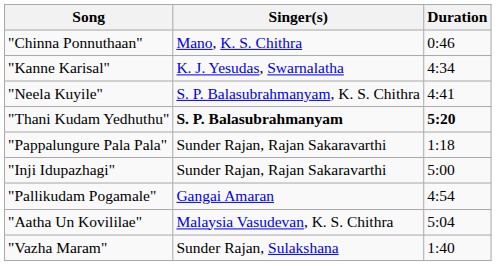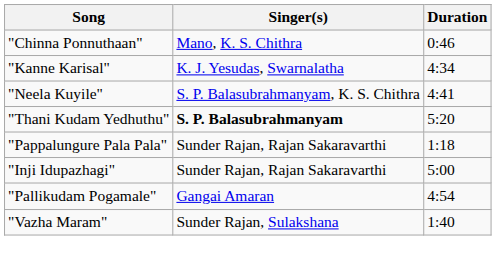 <table class="wikitable tracklist" style="font-size:95%;">
 <tr>
 <th>Song</th>
 <th>Singer(s)</th>
 <th>Duration</th>
 </tr>
 <tr>
 <td>"Chinna Ponnuthaan"</td>
 <td><a href='#'>Mano</a>, <a href='#'>K. S. Chithra</a></td>
 <td>0:46</td>
 </tr>
 <tr>
 <td>"Kanne Karisal"</td>
 <td><a href='#'>K. J. Yesudas</a>, <a href='#'>Swarnalatha</a></td>
 <td>4:34</td>
 </tr>
 <tr>
 <td>"Neela Kuyile"</td>
 <td><a href='#'>S. P. Balasubrahmanyam</a>, K. S. Chithra</td>
 <td>4:41</td>
 </tr>
 <tr>
 <td>"Thani Kudam Yedhuthu"</td>
 <td><strong>S. P. Balasubrahmanyam</strong></td>
-<td><strong>5:20</strong></td>
+<td>5:20</td>
 </tr>
 <tr>
 <td>"Pappalungure Pala Pala"</td>
 <td>Sunder Rajan, Rajan Sakaravarthi</td>
 <td>1:18</td>
 </tr>
 <tr>
 <td>"Inji Idupazhagi"</td>
 <td>Sunder Rajan, Rajan Sakaravarthi</td>
 <td>5:00</td>
 </tr>
 <tr>
 <td>"Pallikudam Pogamale"</td>
 <td><a href='#'>Gangai Amaran</a></td>
 <td>4:54</td>
 </tr>
 <tr>
-<td>"Aatha Un Kovililae"</td>
-<td><a href='#'>Malaysia Vasudevan</a>, K. S. Chithra</td>
-<td>5:04</td>
-</tr>
-<tr>
 <td>"Vazha Maram"</td>
 <td>Sunder Rajan, <a href='#'>Sulakshana</a></td>
 <td>1:40</td>
 </tr>
 </table>
